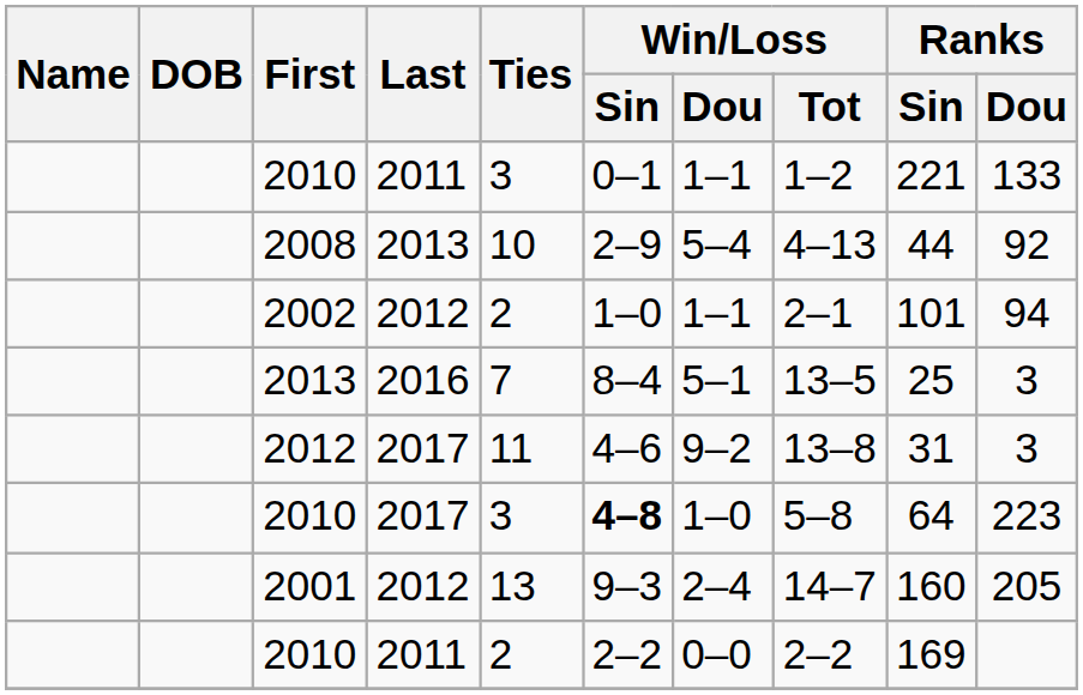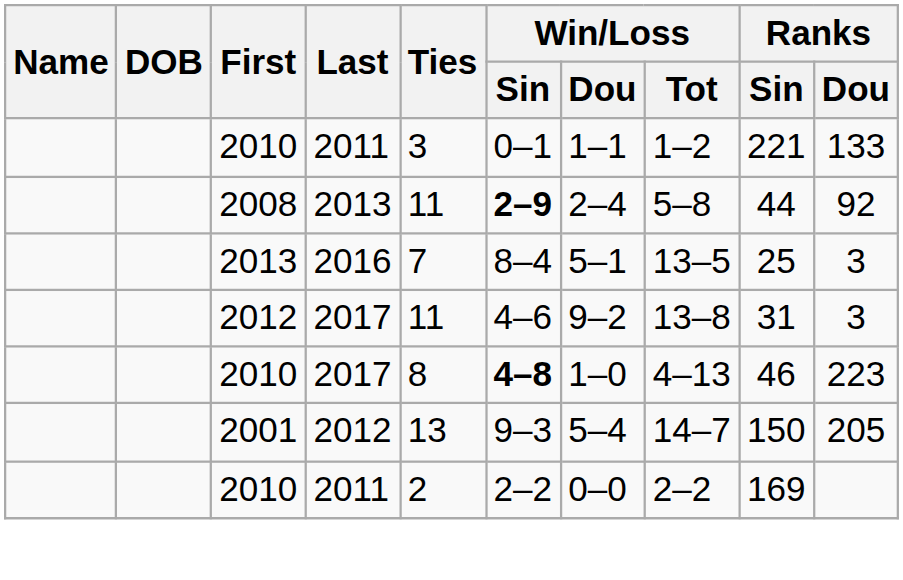 <table class="wikitable sortable" style=font-size:97%>
 <tr align="center">
 <th rowspan="2">Name</th>
 <th rowspan="2">DOB</th>
 <th rowspan="2">First</th>
 <th rowspan="2">Last</th>
 <th rowspan="2">Ties</th>
 <th class="unsortable" colspan="3">Win/Loss</th>
 <th class="unsortable" colspan="2">Ranks</th>
 </tr>
 <tr>
 <th>Sin</th>
 <th>Dou</th>
 <th>Tot</th>
 <th>Sin</th>
 <th>Dou</th>
 </tr>
 <tr>
 <td></td>
 <td></td>
 <td>2010</td>
 <td>2011</td>
 <td>3</td>
 <td>0–1</td>
 <td>1–1</td>
 <td>1–2</td>
 <td align=center>221</td>
 <td align=center>133</td>
 </tr>
 <tr>
 <td></td>
 <td></td>
 <td>2008</td>
 <td>2013</td>
-<td>10</td>
-<td>2–9</td>
-<td>5–4</td>
-<td>4–13</td>
+<td>11</td>
+<td><strong>2–9</strong></td>
+<td>2–4</td>
+<td>5–8</td>
 <td align=center>44</td>
 <td align=center>92</td>
-</tr>
-<tr>
-<td></td>
-<td></td>
-<td>2002</td>
-<td>2012</td>
-<td>2</td>
-<td>1–0</td>
-<td>1–1</td>
-<td>2–1</td>
-<td align=center>101</td>
-<td align=center>94</td>
 </tr>
 <tr>
 <td></td>
 <td></td>
 <td>2013</td>
 <td>2016</td>
 <td>7</td>
 <td>8–4</td>
 <td>5–1</td>
 <td>13–5</td>
 <td align=center>25</td>
 <td align=center>3</td>
 </tr>
 <tr>
 <td></td>
 <td></td>
 <td>2012</td>
 <td>2017</td>
 <td>11</td>
 <td>4–6</td>
 <td>9–2</td>
 <td>13–8</td>
 <td align=center>31</td>
 <td align=center>3</td>
 </tr>
 <tr>
 <td></td>
 <td></td>
 <td>2010</td>
 <td>2017</td>
-<td>3</td>
+<td>8</td>
 <td><strong>4–8</strong></td>
 <td>1–0</td>
-<td>5–8</td>
-<td align=center>64</td>
+<td>4–13</td>
+<td align=center>46</td>
 <td align=center>223</td>
 </tr>
 <tr>
 <td></td>
 <td></td>
 <td>2001</td>
 <td>2012</td>
 <td>13</td>
 <td>9–3</td>
-<td>2–4</td>
+<td>5–4</td>
 <td>14–7</td>
-<td align=center>160</td>
+<td align=center>150</td>
 <td align=center>205</td>
 </tr>
 <tr>
 <td></td>
 <td></td>
 <td>2010</td>
 <td>2011</td>
 <td>2</td>
 <td>2–2</td>
 <td>0–0</td>
 <td>2–2</td>
 <td align=center>169</td>
 <td align=center></td>
 </tr>
 <tr>
 </tr>
 </table>
